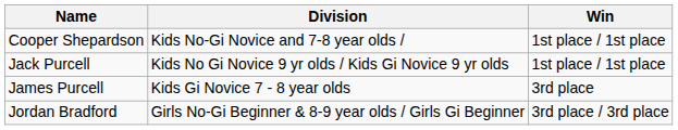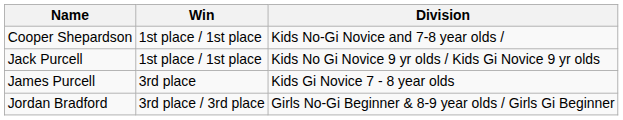 <table class="wikitable">
 <tr>
 <th>Name</th>
+<th>Win</th>
 <th>Division</th>
-<th>Win</th>
 </tr>
 <tr>
 <td>Cooper Shepardson</td>
+<td>1st place / 1st place</td>
 <td>Kids No-Gi Novice  and 7-8  year olds / </td>
-<td>1st place / 1st place</td>
 </tr>
 <tr>
 <td>Jack Purcell</td>
+<td>1st place / 1st place</td>
 <td>Kids No Gi Novice  9 yr olds / Kids Gi Novice  9 yr olds</td>
-<td>1st place / 1st place</td>
 </tr>
 <tr>
 <td>James Purcell</td>
+<td>3rd place</td>
 <td>Kids Gi Novice  7 - 8 year olds</td>
-<td>3rd place</td>
 </tr>
 <tr>
 <td>Jordan Bradford</td>
+<td>3rd place / 3rd place</td>
 <td>Girls No-Gi Beginner  & 8-9 year olds / Girls Gi Beginner </td>
-<td>3rd place / 3rd place</td>
 </tr>
 </table>
